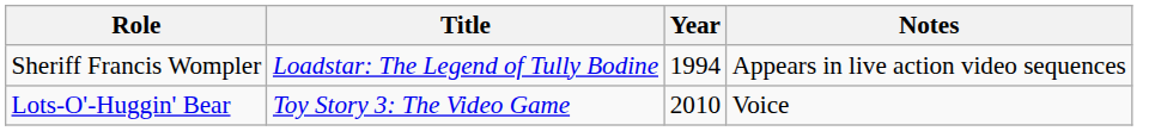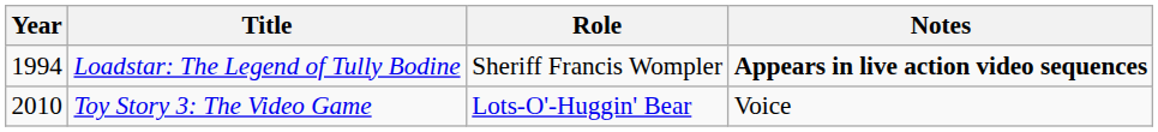 <table class="wikitable sortable">
 <tr>
+<th>Year</th>
+<th>Title</th>
 <th>Role</th>
-<th>Title</th>
-<th>Year</th>
 <th>Notes</th>
 </tr>
 <tr>
+<td>1994</td>
+<td><em><a href='#'>Loadstar: The Legend of Tully Bodine</a></em></td>
 <td>Sheriff Francis Wompler</td>
-<td><em><a href='#'>Loadstar: The Legend of Tully Bodine</a></em></td>
-<td>1994</td>
-<td>Appears in live action video sequences</td>
+<td><strong>Appears in live action video sequences</strong></td>
 </tr>
 <tr>
+<td>2010</td>
+<td><em><a href='#'>Toy Story 3: The Video Game</a></em></td>
 <td><a href='#'>Lots-O'-Huggin' Bear</a></td>
-<td><em><a href='#'>Toy Story 3: The Video Game</a></em></td>
-<td>2010</td>
 <td>Voice</td>
 </tr>
 </table>
